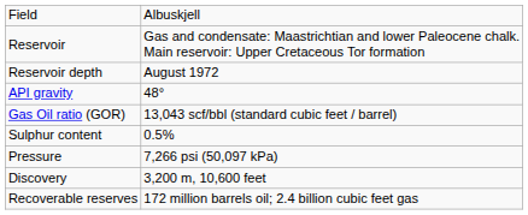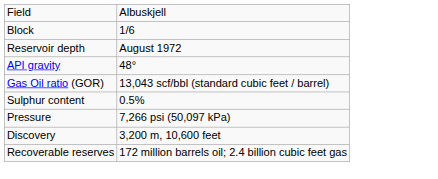 <table class="wikitable">
 <tr>
 <td>Field</td>
 <td>Albuskjell</td>
 </tr>
 <tr>
-<td>Reservoir</td>
-<td>Gas and condensate: Maastrichtian  and lower Paleocene chalk.<br>Main reservoir: Upper Cretaceous  Tor formation</td>
+<td>Block</td>
+<td>1/6</td>
 </tr>
 <tr>
 <td>Reservoir depth</td>
 <td>August 1972</td>
 </tr>
 <tr>
 <td><a href='#'>API gravity</a></td>
 <td>48°</td>
 </tr>
 <tr>
 <td><a href='#'>Gas Oil ratio</a> (GOR)</td>
 <td>13,043 scf/bbl (standard cubic  feet / barrel)</td>
 </tr>
 <tr>
 <td>Sulphur content</td>
 <td>0.5%</td>
 </tr>
 <tr>
 <td>Pressure</td>
 <td>7,266 psi (50,097 kPa)</td>
 </tr>
 <tr>
 <td>Discovery</td>
 <td>3,200 m, 10,600 feet</td>
 </tr>
 <tr>
 <td>Recoverable reserves</td>
 <td>172 million barrels oil; 2.4  billion cubic feet gas</td>
 </tr>
 </table>
